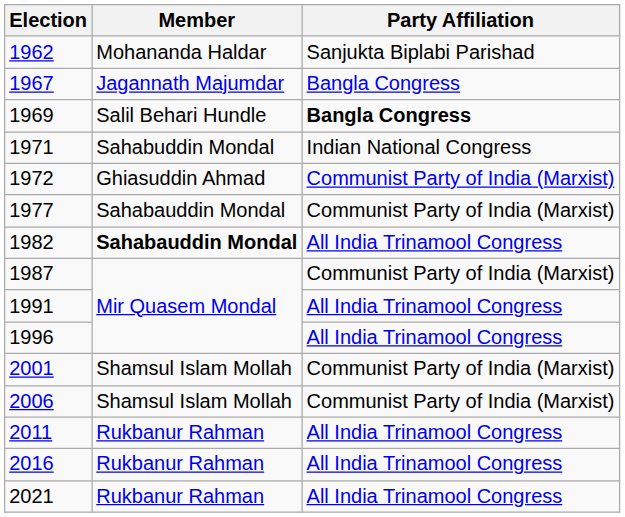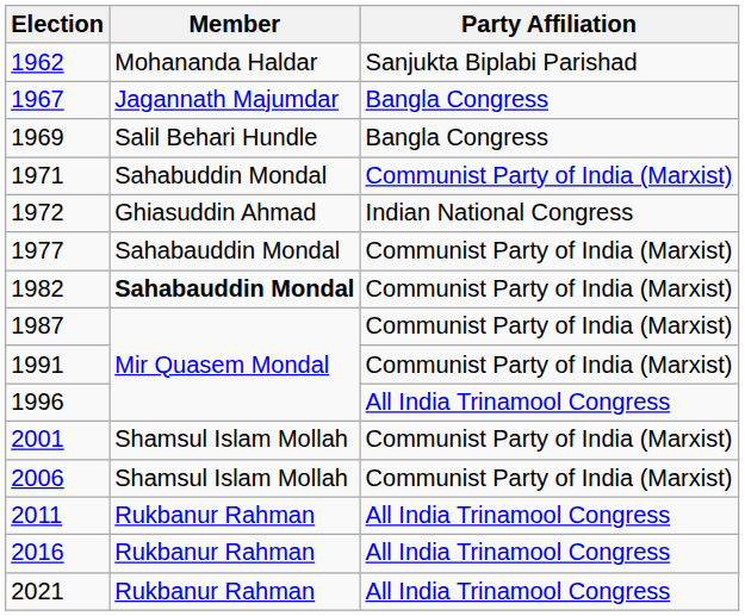 <table class="wikitable sortable"ìÍĦĤĠčw>
 <tr>
 <th>Election</th>
 <th>Member</th>
 <th>Party Affiliation</th>
 </tr>
 <tr>
 <td><a href='#'>1962</a></td>
 <td>Mohananda Haldar</td>
 <td>Sanjukta Biplabi Parishad</td>
 </tr>
 <tr>
 <td><a href='#'>1967</a></td>
 <td><a href='#'>Jagannath Majumdar</a></td>
 <td><a href='#'>Bangla Congress</a></td>
 </tr>
 <tr>
 <td>1969</td>
 <td>Salil Behari Hundle</td>
-<td><strong>Bangla Congress</strong></td>
+<td>Bangla Congress</td>
 </tr>
 <tr>
 <td>1971</td>
 <td>Sahabuddin Mondal</td>
-<td>Indian National Congress</td>
+<td><a href='#'>Communist Party of India (Marxist)</a></td>
 </tr>
 <tr>
 <td>1972</td>
 <td>Ghiasuddin Ahmad</td>
-<td><a href='#'>Communist Party of India (Marxist)</a></td>
+<td>Indian National Congress</td>
 </tr>
 <tr>
 <td>1977</td>
 <td>Sahabauddin Mondal</td>
 <td>Communist Party of India (Marxist)</td>
 </tr>
 <tr>
 <td>1982</td>
 <td><strong>Sahabauddin Mondal</strong></td>
-<td><a href='#'>All India Trinamool Congress </a></td>
+<td>Communist Party of India (Marxist)</td>
 </tr>
 <tr>
 <td>1987</td>
 <td rowspan=3><a href='#'>Mir Quasem Mondal</a></td>
 <td>Communist Party of India (Marxist)</td>
 </tr>
 <tr>
 <td>1991</td>
-<td><a href='#'>All India Trinamool Congress</a></td>
+<td>Communist Party of India (Marxist)</td>
 </tr>
 <tr>
 <td>1996</td>
 <td><a href='#'>All India Trinamool Congress</a></td>
 </tr>
 <tr>
 <td><a href='#'>2001</a></td>
 <td>Shamsul Islam Mollah</td>
 <td>Communist Party of India (Marxist)</td>
 </tr>
 <tr>
 <td><a href='#'>2006</a></td>
 <td>Shamsul Islam Mollah</td>
 <td>Communist Party of India (Marxist)</td>
 </tr>
 <tr>
 <td><a href='#'>2011</a></td>
 <td><a href='#'>Rukbanur Rahman</a></td>
 <td><a href='#'>All India Trinamool Congress</a></td>
 </tr>
 <tr>
 <td><a href='#'>2016</a></td>
 <td><a href='#'>Rukbanur Rahman</a></td>
 <td><a href='#'>All India Trinamool Congress</a></td>
 </tr>
 <tr>
 <td>2021</td>
 <td><a href='#'>Rukbanur Rahman</a></td>
 <td><a href='#'>All India Trinamool Congress </a></td>
 </tr>
 </table>
